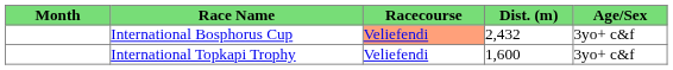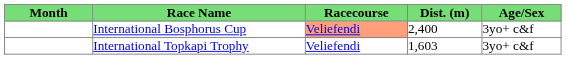 <table class = "sortable" | border="1" cellpadding="0" style="border-collapse: collapse; font-size:90%">
 <tr bgcolor="#77dd77" align="center">
 <th>Month</th>
 <th>Race Name</th>
 <th>Racecourse</th>
 <th>Dist. (m)</th>
 <th>Age/Sex</th>
 </tr>
 <tr>
 <td width=95px></td>
 <td width=230px><a href='#'>International Bosphorus Cup</a></td>
 <td width=110px style="background: lightsalmon;"><a href='#'>Veliefendi</a></td>
-<td width=80px>2,432</td>
+<td width=80px>2,400</td>
 <td width=85px>3yo+ c&f</td>
 </tr>
 <tr>
 <td></td>
 <td><a href='#'>International Topkapi Trophy</a></td>
 <td><a href='#'>Veliefendi</a></td>
-<td>1,600</td>
+<td>1,603</td>
 <td>3yo+ c&f</td>
 </tr>
 </table>
